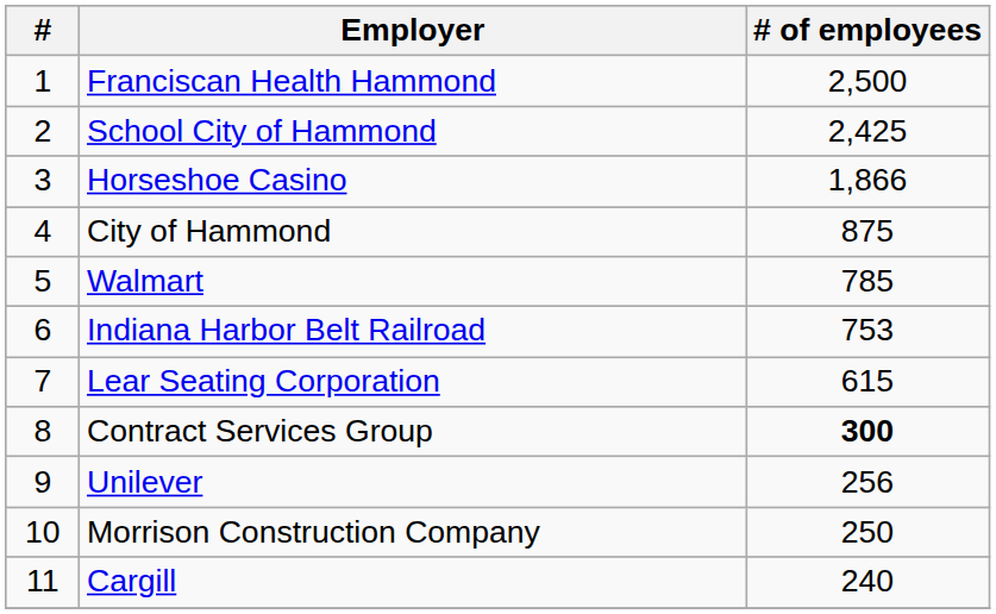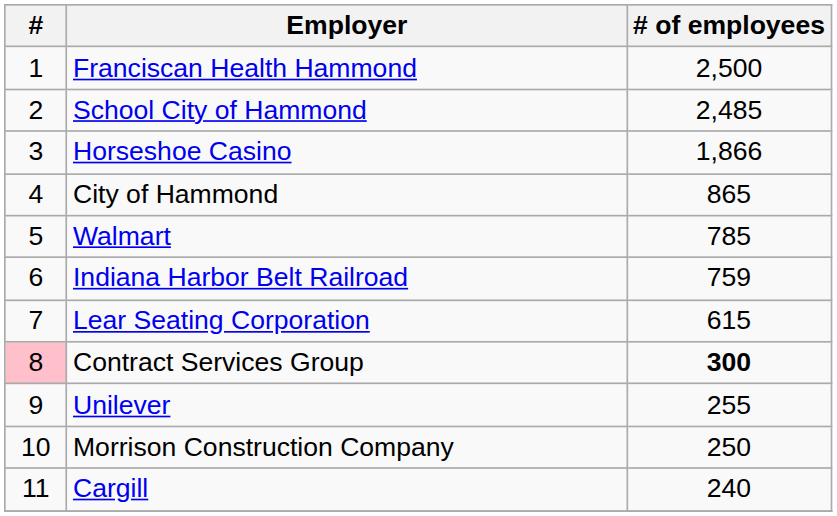 <table class="wikitable">
 <tr>
 <th width="30">#</th>
 <th width="330">Employer</th>
 <th># of employees</th>
 </tr>
 <tr>
 <td align="center">1</td>
 <td><a href='#'>Franciscan Health Hammond</a></td>
 <td align="center">2,500</td>
 </tr>
 <tr>
 <td align="center">2</td>
 <td><a href='#'>School City of Hammond</a></td>
-<td align="center">2,425</td>
+<td align="center">2,485</td>
 </tr>
 <tr>
 <td align="center">3</td>
 <td><a href='#'>Horseshoe Casino</a></td>
 <td align="center">1,866</td>
 </tr>
 <tr>
 <td align="center">4</td>
 <td>City of Hammond</td>
-<td align="center">875</td>
+<td align="center">865</td>
 </tr>
 <tr>
 <td align="center">5</td>
 <td><a href='#'>Walmart</a></td>
 <td align="center">785</td>
 </tr>
 <tr>
 <td align="center">6</td>
 <td><a href='#'>Indiana Harbor Belt Railroad</a></td>
-<td align="center">753</td>
+<td align="center">759</td>
 </tr>
 <tr>
 <td align="center">7</td>
 <td><a href='#'>Lear Seating Corporation</a></td>
 <td align="center">615</td>
 </tr>
 <tr>
-<td align="center">8</td>
+<td align="center" style="background: pink;">8</td>
 <td>Contract Services Group</td>
 <td align="center"><strong>300</strong></td>
 </tr>
 <tr>
 <td align="center">9</td>
 <td><a href='#'>Unilever</a></td>
-<td align="center">256</td>
+<td align="center">255</td>
 </tr>
 <tr>
 <td align="center">10</td>
 <td>Morrison Construction Company</td>
 <td align="center">250</td>
 </tr>
 <tr>
 <td align="center">11</td>
 <td><a href='#'>Cargill</a></td>
 <td align="center">240</td>
 </tr>
 <tr>
 </tr>
 </table>
